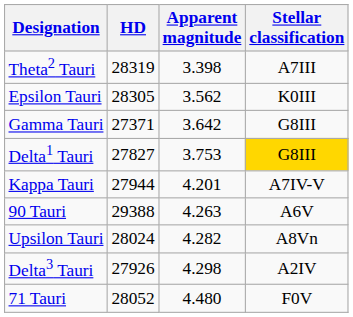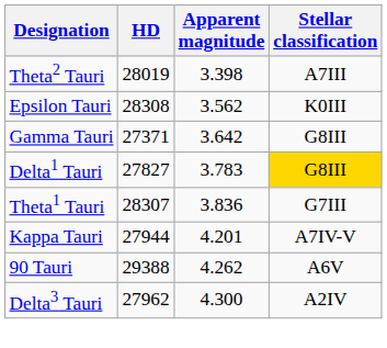 <table class="wikitable" style="text-align: center;">
 <tr>
 <th><a href='#'>Designation</a></th>
 <th><a href='#'>HD</a></th>
 <th><a href='#'>Apparent<br>magnitude</a></th>
 <th><a href='#'>Stellar<br>classification</a></th>
 </tr>
 <tr>
 <td style="text-align: left;"><a href='#'>Theta<sup>2</sup> Tauri</a></td>
-<td>28319</td>
+<td>28019</td>
 <td>3.398</td>
 <td>A7III</td>
 </tr>
 <tr>
 <td style="text-align: left;"><a href='#'>Epsilon Tauri</a></td>
-<td>28305</td>
+<td>28308</td>
 <td>3.562</td>
 <td>K0III</td>
 </tr>
 <tr>
 <td style="text-align: left;"><a href='#'>Gamma Tauri</a></td>
 <td>27371</td>
 <td>3.642</td>
 <td>G8III</td>
 </tr>
 <tr>
 <td style="text-align: left;"><a href='#'>Delta<sup>1</sup> Tauri</a></td>
 <td>27827</td>
-<td>3.753</td>
+<td>3.783</td>
 <td style="background: gold;">G8III</td>
+</tr>
+<tr>
+<td style="text-align: left;"><a href='#'>Theta<sup>1</sup> Tauri</a></td>
+<td>28307</td>
+<td>3.836</td>
+<td>G7III</td>
 </tr>
 <tr>
 <td style="text-align: left;"><a href='#'>Kappa Tauri</a></td>
 <td>27944</td>
 <td>4.201</td>
 <td>A7IV-V</td>
 </tr>
 <tr>
 <td style="text-align: left;"><a href='#'>90 Tauri</a></td>
 <td>29388</td>
-<td>4.263</td>
+<td>4.262</td>
 <td>A6V</td>
 </tr>
 <tr>
-<td style="text-align: left;"><a href='#'>Upsilon Tauri</a></td>
-<td>28024</td>
-<td>4.282</td>
-<td>A8Vn</td>
-</tr>
-<tr>
 <td style="text-align: left;"><a href='#'>Delta<sup>3</sup> Tauri</a></td>
-<td>27926</td>
-<td>4.298</td>
+<td>27962</td>
+<td>4.300</td>
 <td>A2IV</td>
 </tr>
-<tr>
-<td style="text-align: left;"><a href='#'>71 Tauri</a></td>
-<td>28052</td>
-<td>4.480</td>
-<td>F0V</td>
-</tr>
 </table>
